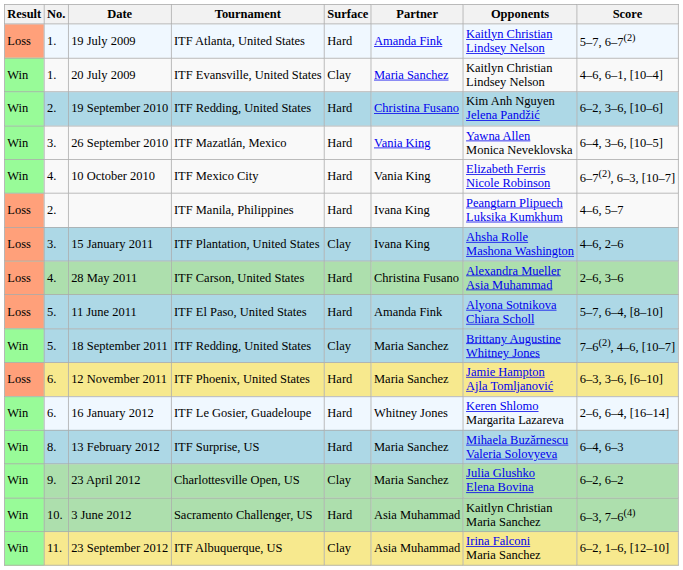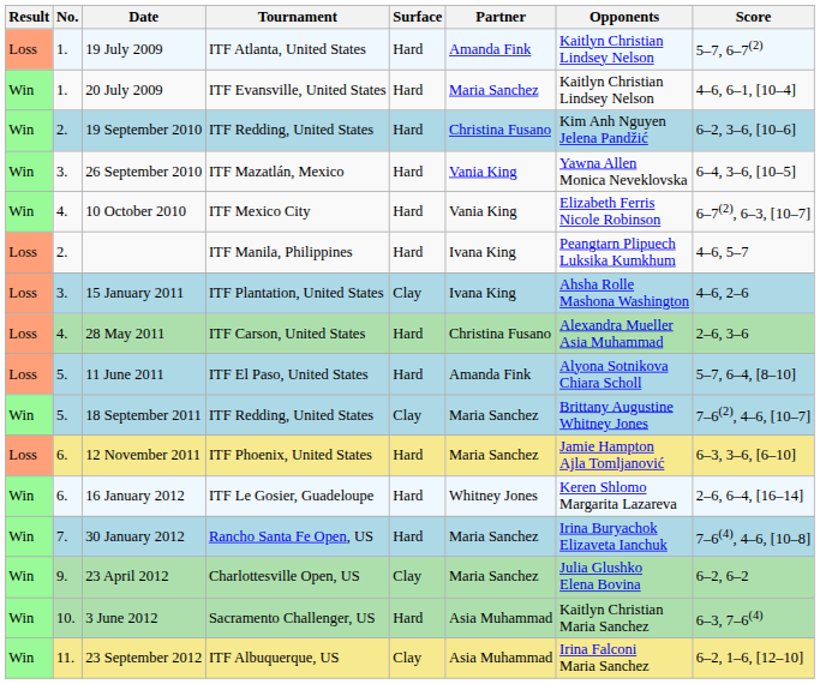 <table class="sortable wikitable">
 <tr>
 <th>Result</th>
 <th>No.</th>
 <th>Date</th>
 <th>Tournament</th>
 <th>Surface</th>
 <th>Partner</th>
 <th>Opponents</th>
 <th class="unsortable">Score</th>
 </tr>
 <tr style="background:#f0f8ff;">
 <td style="background:#ffa07a;">Loss</td>
 <td>1.</td>
 <td>19 July 2009</td>
 <td>ITF Atlanta, United States</td>
 <td>Hard</td>
 <td> <a href='#'>Amanda Fink</a></td>
 <td> <a href='#'>Kaitlyn Christian</a> <br>  <a href='#'>Lindsey Nelson</a></td>
 <td>5–7, 6–7<sup>(2)</sup></td>
 </tr>
 <tr>
 <td style="background:#98fb98;">Win</td>
 <td>1.</td>
 <td>20 July 2009</td>
 <td>ITF Evansville, United States</td>
-<td>Clay</td>
+<td>Hard</td>
 <td> <a href='#'>Maria Sanchez</a></td>
 <td> Kaitlyn Christian <br>  Lindsey Nelson</td>
 <td>4–6, 6–1, [10–4]</td>
 </tr>
 <tr style="background:lightblue;">
 <td style="background:#98fb98;">Win</td>
 <td>2.</td>
 <td>19 September 2010</td>
 <td>ITF Redding, United States</td>
 <td>Hard</td>
 <td> <a href='#'>Christina Fusano</a></td>
 <td> Kim Anh Nguyen <br>  <a href='#'>Jelena Pandžić</a></td>
 <td>6–2, 3–6, [10–6]</td>
 </tr>
 <tr>
 <td style="background:#98fb98;">Win</td>
 <td>3.</td>
 <td>26 September 2010</td>
 <td>ITF Mazatlán, Mexico</td>
 <td>Hard</td>
 <td> <a href='#'>Vania King</a></td>
 <td> <a href='#'>Yawna Allen</a> <br>  Monica Neveklovska</td>
 <td>6–4, 3–6, [10–5]</td>
 </tr>
 <tr>
 <td style="background:#98fb98;">Win</td>
 <td>4.</td>
 <td>10 October 2010</td>
 <td>ITF Mexico City</td>
 <td>Hard</td>
 <td> Vania King</td>
 <td> <a href='#'>Elizabeth Ferris</a> <br>  <a href='#'>Nicole Robinson</a></td>
 <td>6–7<sup>(2)</sup>, 6–3, [10–7]</td>
 </tr>
 <tr>
 <td style="background:#ffa07a;">Loss</td>
 <td>2.</td>
 <td></td>
 <td>ITF Manila, Philippines</td>
 <td>Hard</td>
 <td> Ivana King</td>
 <td> <a href='#'>Peangtarn Plipuech</a> <br>  <a href='#'>Luksika Kumkhum</a></td>
 <td>4–6, 5–7</td>
 </tr>
 <tr style="background:lightblue;">
 <td style="background:#ffa07a;">Loss</td>
 <td>3.</td>
 <td>15 January 2011</td>
 <td>ITF Plantation, United States</td>
 <td>Clay</td>
 <td> Ivana King</td>
 <td> <a href='#'>Ahsha Rolle</a> <br>  <a href='#'>Mashona Washington</a></td>
 <td>4–6, 2–6</td>
 </tr>
 <tr style="background:#addfad;">
 <td style="background:#ffa07a;">Loss</td>
 <td>4.</td>
 <td>28 May 2011</td>
 <td>ITF Carson, United States</td>
 <td>Hard</td>
 <td> Christina Fusano</td>
 <td> <a href='#'>Alexandra Mueller</a> <br>  <a href='#'>Asia Muhammad</a></td>
 <td>2–6, 3–6</td>
 </tr>
 <tr style="background:lightblue;">
 <td style="background:#ffa07a;">Loss</td>
 <td>5.</td>
 <td>11 June 2011</td>
 <td>ITF El Paso, United States</td>
 <td>Hard</td>
 <td> Amanda Fink</td>
 <td> <a href='#'>Alyona Sotnikova</a> <br>  <a href='#'>Chiara Scholl</a></td>
 <td>5–7, 6–4, [8–10]</td>
 </tr>
 <tr style="background:lightblue;">
 <td style="background:#98fb98;">Win</td>
 <td>5.</td>
 <td>18 September 2011</td>
 <td>ITF Redding, United States</td>
 <td>Clay</td>
 <td> Maria Sanchez</td>
 <td> <a href='#'>Brittany Augustine</a> <br>  <a href='#'>Whitney Jones</a></td>
 <td>7–6<sup>(2)</sup>, 4–6, [10–7]</td>
 </tr>
 <tr style="background:#f7e98e;">
 <td style="background:#ffa07a;">Loss</td>
 <td>6.</td>
 <td>12 November 2011</td>
 <td>ITF Phoenix, United States</td>
 <td>Hard</td>
 <td> Maria Sanchez</td>
 <td> <a href='#'>Jamie Hampton</a> <br>  <a href='#'>Ajla Tomljanović</a></td>
 <td>6–3, 3–6, [6–10]</td>
 </tr>
 <tr style="background:#f0f8ff;">
 <td style="background:#98fb98;">Win</td>
 <td>6.</td>
 <td>16 January 2012</td>
 <td>ITF Le Gosier, Guadeloupe</td>
 <td>Hard</td>
 <td> Whitney Jones</td>
 <td> <a href='#'>Keren Shlomo</a> <br>  Margarita Lazareva</td>
 <td>2–6, 6–4, [16–14]</td>
 </tr>
 <tr style="background:lightblue;">
 <td style="background:#98fb98;">Win</td>
-<td>8.</td>
-<td>13 February 2012</td>
-<td>ITF Surprise, US</td>
+<td>7.</td>
+<td>30 January 2012</td>
+<td><a href='#'>Rancho Santa Fe Open</a>, US</td>
 <td>Hard</td>
 <td> Maria Sanchez</td>
-<td> <a href='#'>Mihaela Buzărnescu</a> <br>  <a href='#'>Valeria Solovyeva</a></td>
-<td>6–4, 6–3</td>
+<td> <a href='#'>Irina Buryachok</a> <br>  <a href='#'>Elizaveta Ianchuk</a></td>
+<td>7–6<sup>(4)</sup>, 4–6, [10–8]</td>
 </tr>
 <tr style="background:#addfad;">
 <td style="background:#98fb98;">Win</td>
 <td>9.</td>
 <td>23 April 2012</td>
 <td>Charlottesville Open, US</td>
 <td>Clay</td>
 <td> Maria Sanchez</td>
 <td> <a href='#'>Julia Glushko</a> <br>  <a href='#'>Elena Bovina</a></td>
 <td>6–2, 6–2</td>
 </tr>
 <tr style="background:#addfad;">
 <td style="background:#98fb98;">Win</td>
 <td>10.</td>
 <td>3 June 2012</td>
 <td>Sacramento Challenger, US</td>
 <td>Hard</td>
 <td> Asia Muhammad</td>
 <td> Kaitlyn Christian <br>  Maria Sanchez</td>
 <td>6–3, 7–6<sup>(4)</sup></td>
 </tr>
 <tr style="background:#f7e98e;">
 <td style="background:#98fb98;">Win</td>
 <td>11.</td>
 <td>23 September 2012</td>
 <td>ITF Albuquerque, US</td>
 <td>Clay</td>
 <td> Asia Muhammad</td>
 <td> <a href='#'>Irina Falconi</a> <br>  Maria Sanchez</td>
 <td>6–2, 1–6, [12–10]</td>
 </tr>
 </table>
